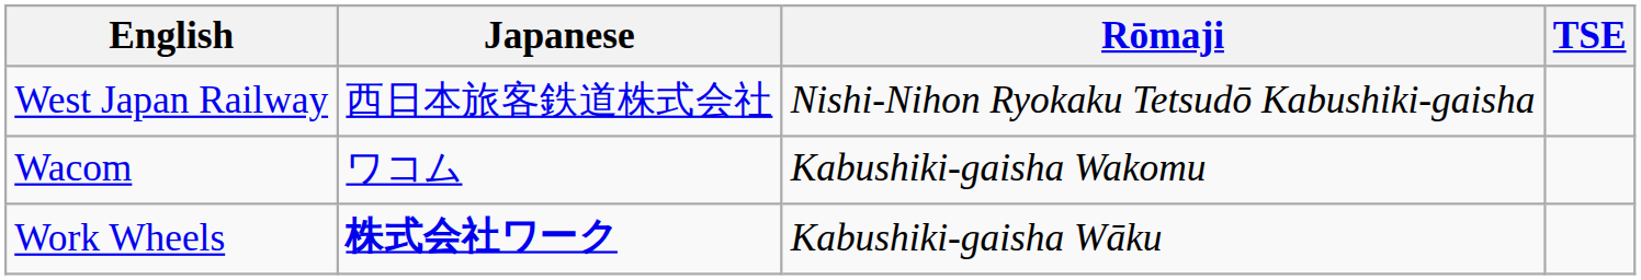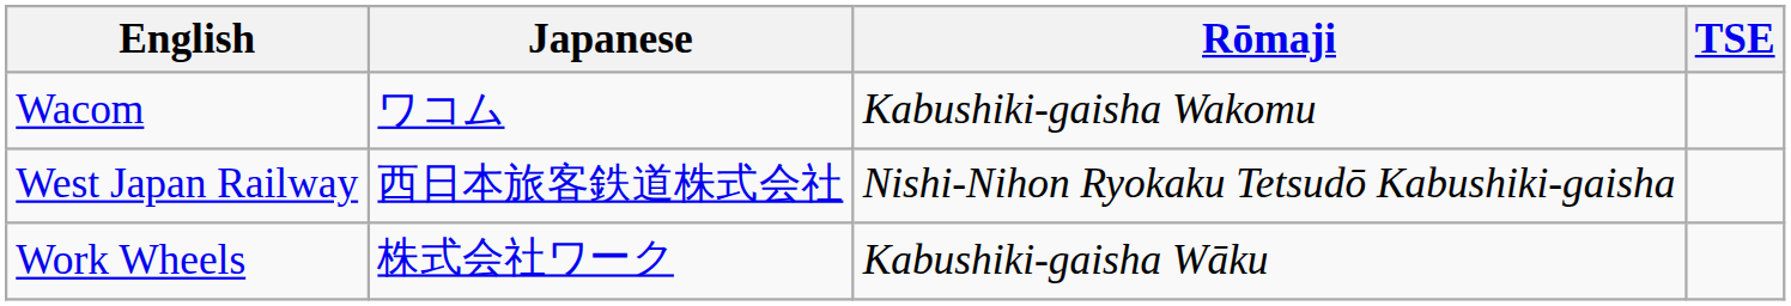 <table class="wikitable">
 <tr>
 <th>English</th>
 <th>Japanese</th>
 <th><a href='#'>Rōmaji</a></th>
 <th><a href='#'>TSE</a></th>
 </tr>
 <tr>
+<td><a href='#'>Wacom</a></td>
+<td><a href='#'>ワコム</a></td>
+<td><em>Kabushiki-gaisha Wakomu</em></td>
+<td></td>
+</tr>
+<tr>
 <td><a href='#'>West Japan Railway</a></td>
 <td><a href='#'>西日本旅客鉄道株式会社</a></td>
 <td><em>Nishi-Nihon Ryokaku Tetsudō Kabushiki-gaisha</em></td>
 <td></td>
 </tr>
 <tr>
-<td><a href='#'>Wacom</a></td>
-<td><a href='#'>ワコム</a></td>
-<td><em>Kabushiki-gaisha Wakomu</em></td>
-<td></td>
-</tr>
-<tr>
 <td><a href='#'>Work Wheels</a></td>
-<td><strong><a href='#'>株式会社ワーク</a></strong></td>
+<td><a href='#'>株式会社ワーク</a></td>
 <td><em>Kabushiki-gaisha Wāku</em></td>
 <td></td>
 </tr>
 </table>
